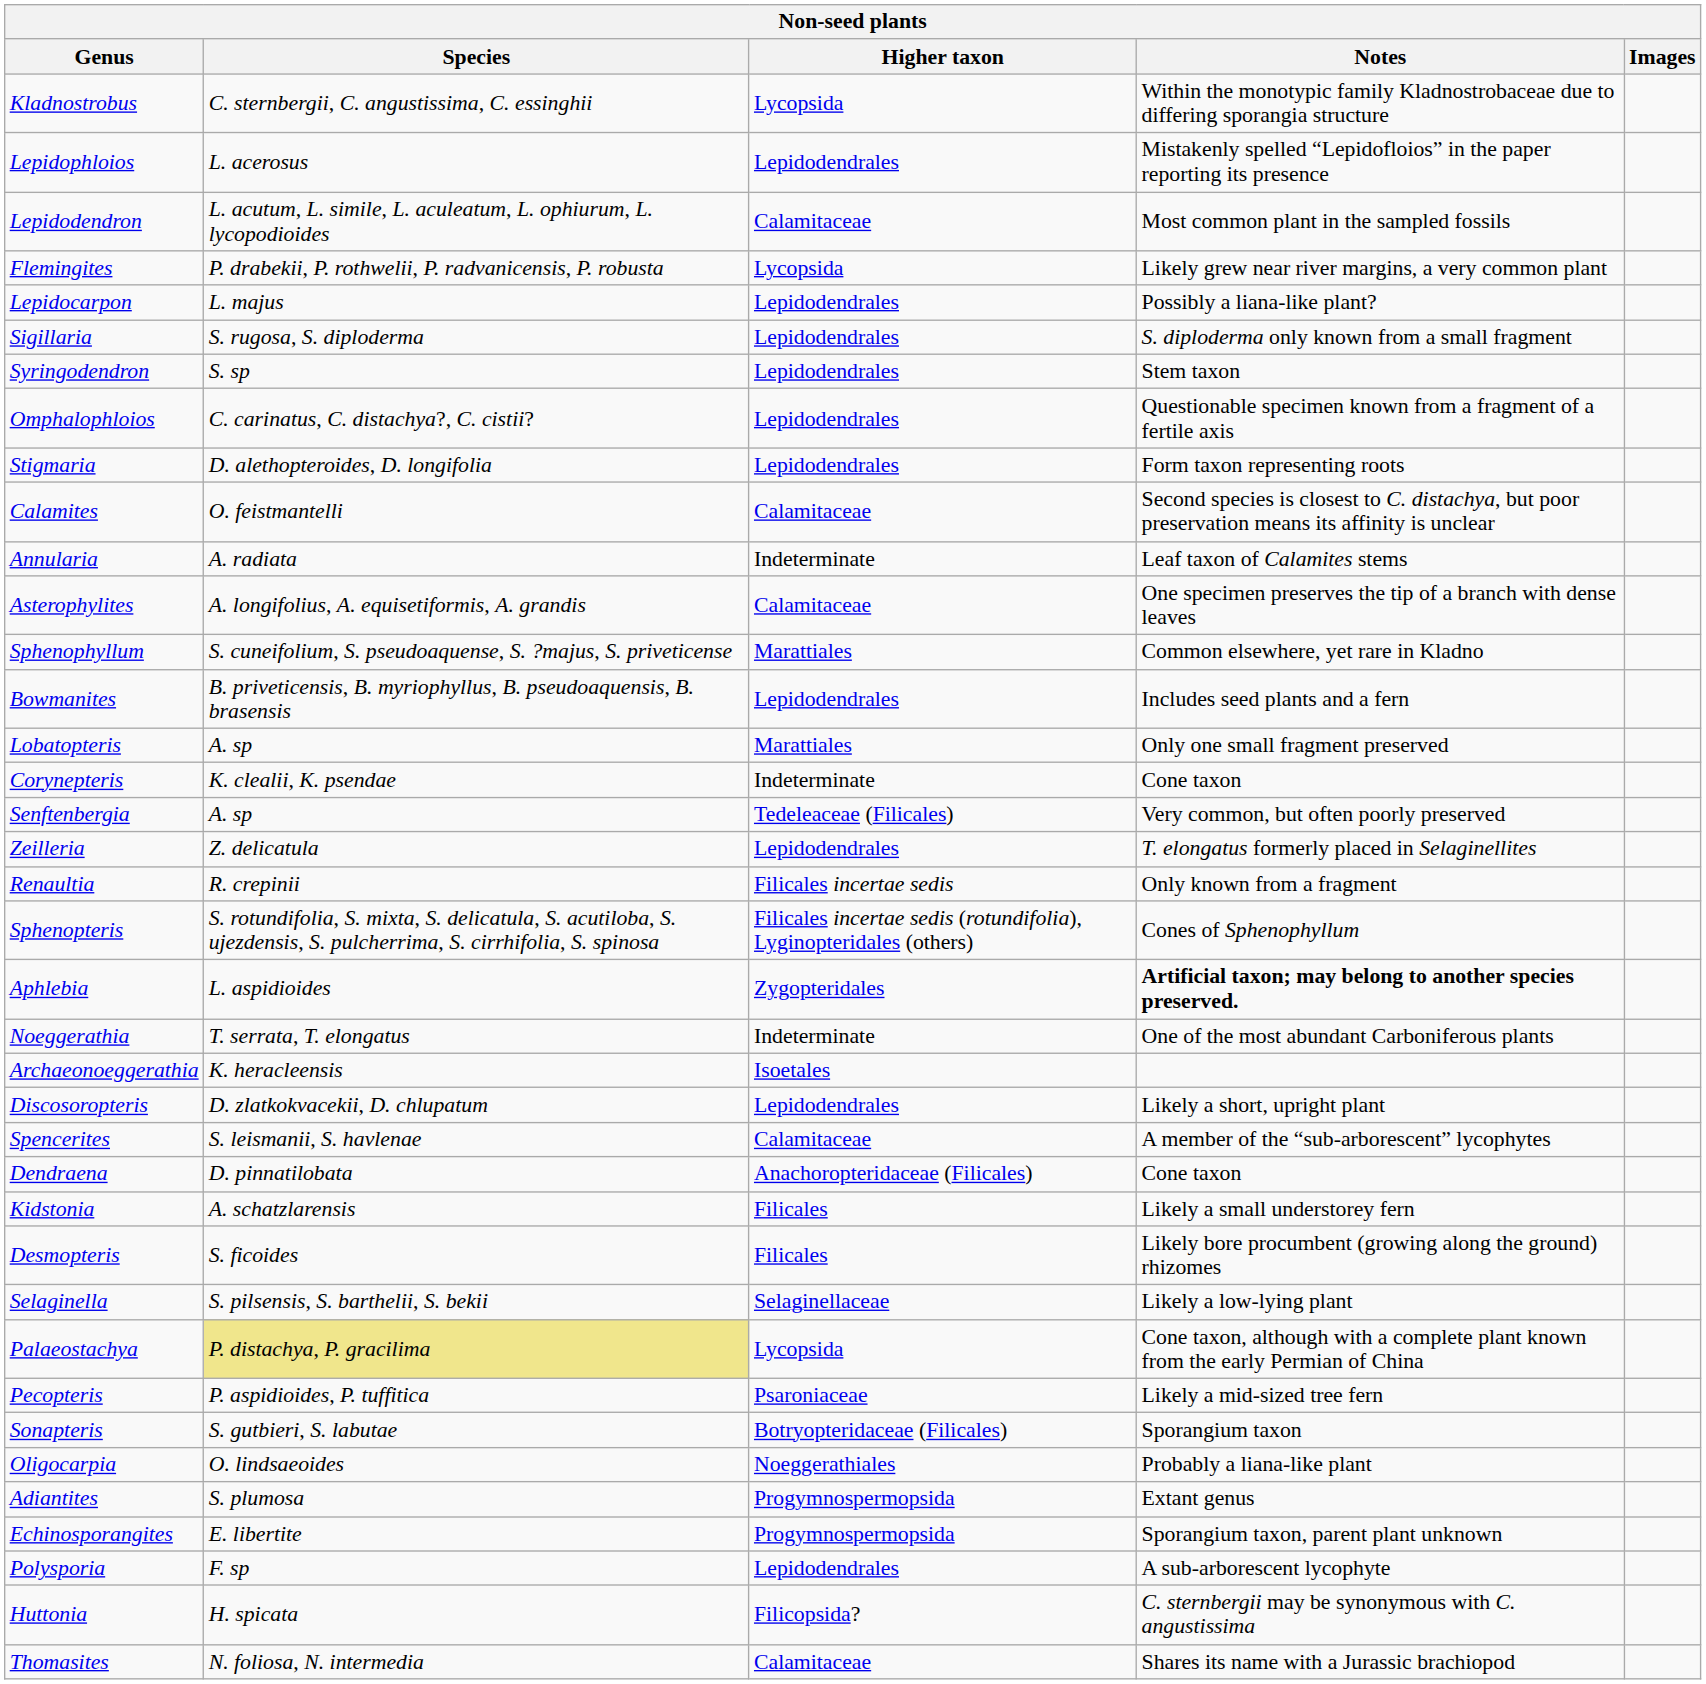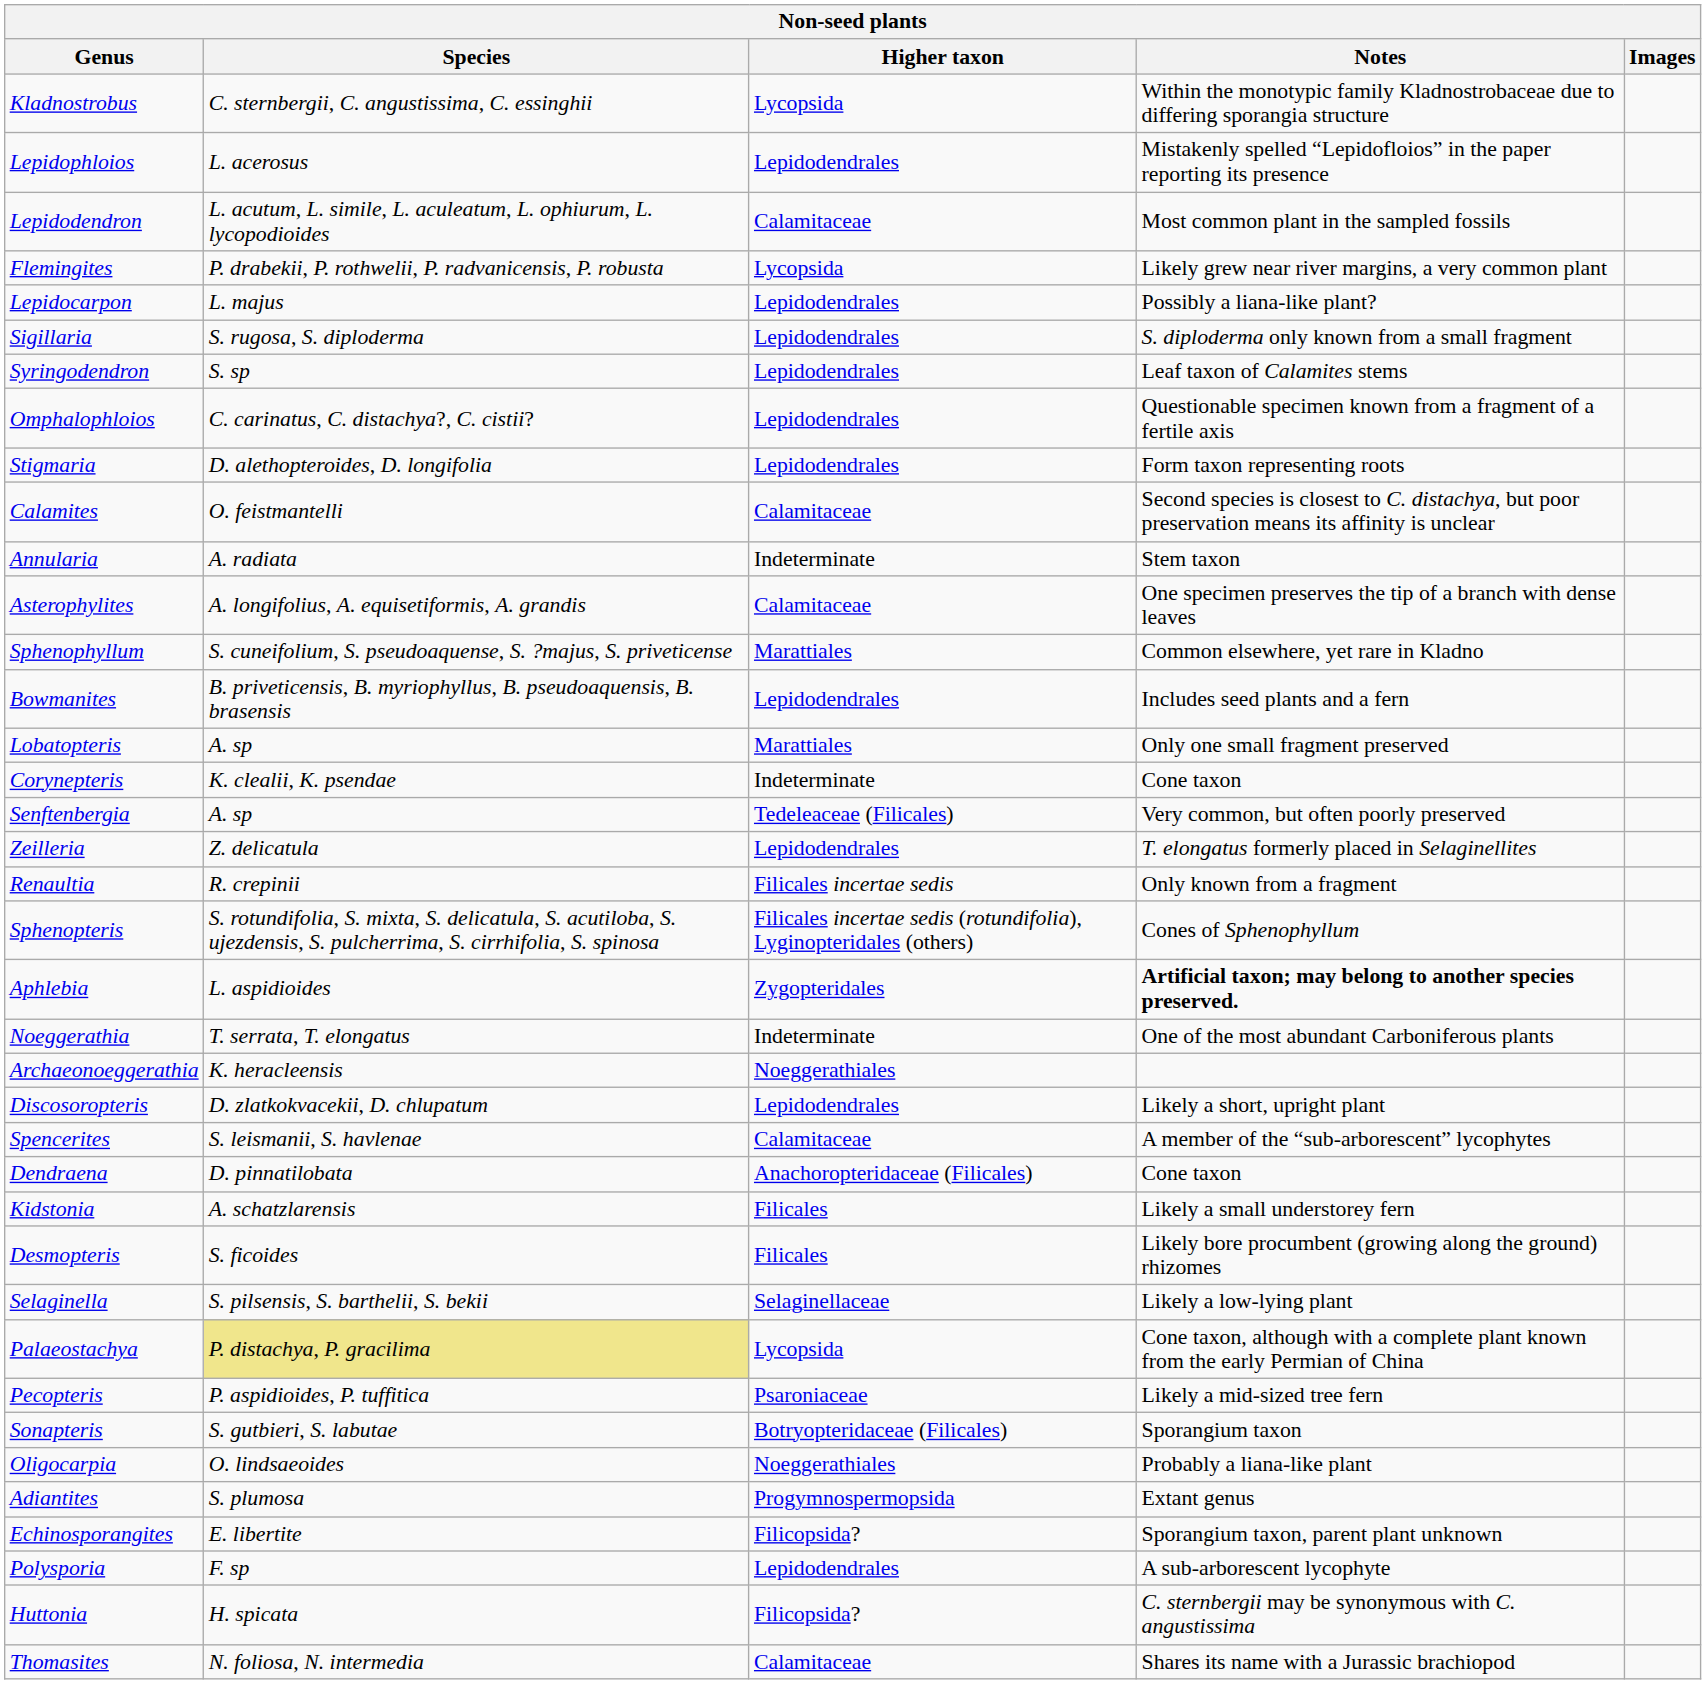 <table class="wikitable sortable mw-collapsible">
 <tr>
 <th colspan="6" align="center">Non-seed plants</th>
 </tr>
 <tr>
 <th>Genus</th>
 <th>Species</th>
 <th>Higher taxon</th>
 <th>Notes</th>
 <th>Images</th>
 </tr>
 <tr>
 <td><em><a href='#'>Kladnostrobus</a></em></td>
 <td><em>C. sternbergii</em>, <em>C. angustissima</em>, <em>C. essinghii</em></td>
 <td><a href='#'>Lycopsida</a></td>
 <td>Within the monotypic family Kladnostrobaceae due to differing sporangia structure</td>
 <td></td>
 </tr>
 <tr>
 <td><em><a href='#'>Lepidophloios</a></em></td>
 <td><em>L. acerosus</em></td>
 <td><a href='#'>Lepidodendrales</a></td>
 <td>Mistakenly spelled “Lepidofloios” in the paper reporting its presence</td>
 <td></td>
 </tr>
 <tr>
 <td><em><a href='#'>Lepidodendron</a></em></td>
 <td><em>L. acutum</em>, <em>L. simile</em>, <em>L. aculeatum</em>, <em>L. ophiurum</em>, <em>L. lycopodioides</em></td>
 <td><a href='#'>Calamitaceae</a></td>
 <td>Most common plant in the sampled fossils</td>
 <td></td>
 </tr>
 <tr>
 <td><em><a href='#'>Flemingites</a></em></td>
 <td><em>P. drabekii</em>, <em>P. rothwelii</em>, <em>P. radvanicensis</em>, <em>P. robusta</em></td>
 <td><a href='#'>Lycopsida</a></td>
 <td>Likely grew near river margins, a very common plant</td>
 <td></td>
 </tr>
 <tr>
 <td><em><a href='#'>Lepidocarpon</a></em></td>
 <td><em>L. majus</em></td>
 <td><a href='#'>Lepidodendrales</a></td>
 <td>Possibly a liana-like plant?</td>
 <td></td>
 </tr>
 <tr>
 <td><em><a href='#'>Sigillaria</a></em></td>
 <td><em>S. rugosa</em>, <em>S. diploderma</em></td>
 <td><a href='#'>Lepidodendrales</a></td>
 <td><em>S. diploderma</em> only known from a small fragment</td>
 <td></td>
 </tr>
 <tr>
 <td><em><a href='#'>Syringodendron</a></em></td>
 <td><em>S. sp</em></td>
 <td><a href='#'>Lepidodendrales</a></td>
-<td>Stem taxon</td>
+<td>Leaf taxon of <em>Calamites</em> stems</td>
 <td></td>
 </tr>
 <tr>
 <td><em><a href='#'>Omphalophloios</a></em></td>
 <td><em>C. carinatus</em>, <em>C. distachya</em>?, <em>C. cistii</em>?</td>
 <td><a href='#'>Lepidodendrales</a></td>
 <td>Questionable specimen known from a fragment of a fertile axis</td>
 <td></td>
 </tr>
 <tr>
 <td><em><a href='#'>Stigmaria</a></em></td>
 <td><em>D. alethopteroides</em>, <em>D. longifolia</em></td>
 <td><a href='#'>Lepidodendrales</a></td>
 <td>Form taxon representing roots</td>
 <td></td>
 </tr>
 <tr>
 <td><em><a href='#'>Calamites</a></em></td>
 <td><em>O. feistmantelli</em></td>
 <td><a href='#'>Calamitaceae</a></td>
 <td>Second species is closest to <em>C. distachya</em>, but poor preservation means its affinity is unclear</td>
 <td></td>
 </tr>
 <tr>
 <td><em><a href='#'>Annularia</a></em></td>
 <td><em>A. radiata</em></td>
 <td>Indeterminate</td>
-<td>Leaf taxon of <em>Calamites</em> stems</td>
+<td>Stem taxon</td>
 <td></td>
 </tr>
 <tr>
 <td><em><a href='#'>Asterophylites</a></em></td>
 <td><em>A. longifolius</em>, <em>A. equisetiformis</em>, <em>A. grandis</em></td>
 <td><a href='#'>Calamitaceae</a></td>
 <td>One specimen preserves the tip of a branch with dense leaves</td>
 <td></td>
 </tr>
 <tr>
 <td><em><a href='#'>Sphenophyllum</a></em></td>
 <td><em>S. cuneifolium</em>, <em>S. pseudoaquense</em>, <em>S. ?majus</em>, <em>S. priveticense</em></td>
 <td><a href='#'>Marattiales</a></td>
 <td>Common elsewhere, yet rare in Kladno</td>
 <td></td>
 </tr>
 <tr>
 <td><em><a href='#'>Bowmanites</a></em></td>
 <td><em>B. priveticensis</em>, <em>B. myriophyllus</em>, <em>B. pseudoaquensis</em>, <em>B. brasensis</em></td>
 <td><a href='#'>Lepidodendrales</a></td>
 <td>Includes seed plants and a fern</td>
 <td></td>
 </tr>
 <tr>
 <td><em><a href='#'>Lobatopteris</a></em></td>
 <td><em>A. sp</em></td>
 <td><a href='#'>Marattiales</a></td>
 <td>Only one small fragment preserved</td>
 <td></td>
 </tr>
 <tr>
 <td><em><a href='#'>Corynepteris</a></em></td>
 <td><em>K. clealii</em>, <em>K. psendae</em></td>
 <td>Indeterminate</td>
 <td>Cone taxon</td>
 <td></td>
 </tr>
 <tr>
 <td><em><a href='#'>Senftenbergia</a></em></td>
 <td><em>A. sp</em></td>
 <td><a href='#'>Tedeleaceae</a> (<a href='#'>Filicales</a>)</td>
 <td>Very common, but often poorly preserved</td>
 <td></td>
 </tr>
 <tr>
 <td><em><a href='#'>Zeilleria</a></em></td>
 <td><em>Z. delicatula</em></td>
 <td><a href='#'>Lepidodendrales</a></td>
 <td><em>T. elongatus</em> formerly placed in <em>Selaginellites</em></td>
 <td></td>
 </tr>
 <tr>
 <td><em><a href='#'>Renaultia</a></em></td>
 <td><em>R. crepinii</em></td>
 <td><a href='#'>Filicales</a> <em>incertae sedis</em></td>
 <td>Only known from a fragment</td>
 <td></td>
 </tr>
 <tr>
 <td><em><a href='#'>Sphenopteris</a></em></td>
 <td><em>S. rotundifolia</em>, <em>S. mixta</em>, <em>S. delicatula</em>, <em>S. acutiloba</em>, <em>S. ujezdensis</em>, <em>S. pulcherrima</em>, <em>S. cirrhifolia</em>, <em>S. spinosa</em></td>
 <td><a href='#'>Filicales</a> <em>incertae sedis</em> (<em>rotundifolia</em>), <a href='#'>Lyginopteridales</a> (others)</td>
 <td>Cones of <em>Sphenophyllum</em></td>
 <td></td>
 </tr>
 <tr>
 <td><em><a href='#'>Aphlebia</a></em></td>
 <td><em>L. aspidioides</em></td>
 <td><a href='#'>Zygopteridales</a></td>
 <td><strong>Artificial taxon; may belong to another species preserved.</strong></td>
 <td></td>
 </tr>
 <tr>
 <td><em><a href='#'>Noeggerathia</a></em></td>
 <td><em>T. serrata</em>, <em>T. elongatus</em></td>
 <td>Indeterminate</td>
 <td>One of the most abundant Carboniferous plants</td>
 <td></td>
 </tr>
 <tr>
 <td><em><a href='#'>Archaeonoeggerathia</a></em></td>
 <td><em>K. heracleensis</em></td>
-<td><a href='#'>Isoetales</a></td>
+<td><a href='#'>Noeggerathiales</a></td>
 <td></td>
 <td></td>
 </tr>
 <tr>
 <td><em><a href='#'>Discosoropteris</a></em></td>
 <td><em>D. zlatkokvacekii</em>, <em>D. chlupatum</em></td>
 <td><a href='#'>Lepidodendrales</a></td>
 <td>Likely a short, upright plant</td>
 <td></td>
 </tr>
 <tr>
 <td><em><a href='#'>Spencerites</a></em></td>
 <td><em>S. leismanii</em>, <em>S. havlenae</em></td>
 <td><a href='#'>Calamitaceae</a></td>
 <td>A member of the “sub-arborescent” lycophytes</td>
 <td></td>
 </tr>
 <tr>
 <td><em><a href='#'>Dendraena</a></em></td>
 <td><em>D. pinnatilobata</em></td>
 <td><a href='#'>Anachoropteridaceae</a> (<a href='#'>Filicales</a>)</td>
 <td>Cone taxon</td>
 <td></td>
 </tr>
 <tr>
 <td><em><a href='#'>Kidstonia</a></em></td>
 <td><em>A. schatzlarensis</em></td>
 <td><a href='#'>Filicales</a></td>
 <td>Likely a small understorey fern</td>
 <td></td>
 </tr>
 <tr>
 <td><em><a href='#'>Desmopteris</a></em></td>
 <td><em>S. ficoides</em></td>
 <td><a href='#'>Filicales</a></td>
 <td>Likely bore procumbent (growing along the ground) rhizomes</td>
 <td></td>
 </tr>
 <tr>
 <td><em><a href='#'>Selaginella</a></em></td>
 <td><em>S. pilsensis</em>, <em>S. barthelii</em>, <em>S. bekii</em></td>
 <td><a href='#'>Selaginellaceae</a></td>
 <td>Likely a low-lying plant</td>
 <td></td>
 </tr>
 <tr>
 <td><em><a href='#'>Palaeostachya</a></em></td>
 <td style="background: khaki;"><em>P. distachya</em>, <em>P. gracilima</em></td>
 <td><a href='#'>Lycopsida</a></td>
 <td>Cone taxon, although with a complete plant known from the early Permian of China</td>
 <td></td>
 </tr>
 <tr>
 <td><em><a href='#'>Pecopteris</a></em></td>
 <td><em>P. aspidioides</em>, <em>P. tuffitica</em></td>
 <td><a href='#'>Psaroniaceae</a></td>
 <td>Likely a mid-sized tree fern</td>
 <td></td>
 </tr>
 <tr>
 <td><em><a href='#'>Sonapteris</a></em></td>
 <td><em>S. gutbieri</em>, <em>S. labutae</em></td>
 <td><a href='#'>Botryopteridaceae</a> (<a href='#'>Filicales</a>)</td>
 <td>Sporangium taxon</td>
 <td></td>
 </tr>
 <tr>
 <td><em><a href='#'>Oligocarpia</a></em></td>
 <td><em>O. lindsaeoides</em></td>
 <td><a href='#'>Noeggerathiales</a></td>
 <td>Probably a liana-like plant</td>
 <td></td>
 </tr>
 <tr>
 <td><em><a href='#'>Adiantites</a></em></td>
 <td><em>S. plumosa</em></td>
 <td><a href='#'>Progymnospermopsida</a></td>
 <td>Extant genus</td>
 <td></td>
 </tr>
 <tr>
 <td><em><a href='#'>Echinosporangites</a></em></td>
 <td><em>E. libertite</em></td>
-<td><a href='#'>Progymnospermopsida</a></td>
+<td><a href='#'>Filicopsida</a>?</td>
 <td>Sporangium taxon, parent plant unknown</td>
 <td></td>
 </tr>
 <tr>
 <td><em><a href='#'>Polysporia</a></em></td>
 <td><em>F. sp</em></td>
 <td><a href='#'>Lepidodendrales</a></td>
 <td>A sub-arborescent lycophyte</td>
 <td></td>
 </tr>
 <tr>
 <td><em><a href='#'>Huttonia</a></em></td>
 <td><em>H. spicata</em></td>
 <td><a href='#'>Filicopsida</a>?</td>
 <td><em>C. sternbergii</em> may be synonymous with <em>C. angustissima</em></td>
 <td></td>
 </tr>
 <tr>
 <td><em><a href='#'>Thomasites</a></em></td>
 <td><em>N. foliosa</em>, <em>N. intermedia</em></td>
 <td><a href='#'>Calamitaceae</a></td>
 <td>Shares its name with a Jurassic brachiopod</td>
 <td></td>
 </tr>
 </table>
